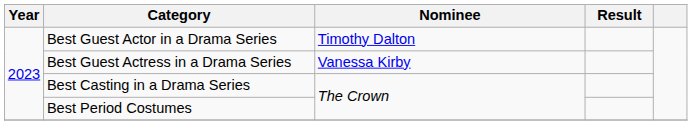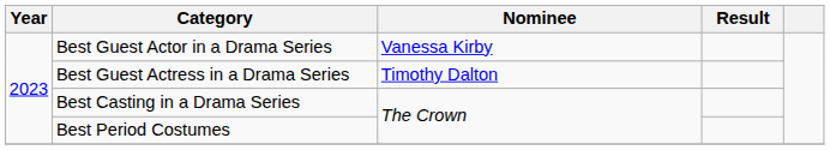 <table class="wikitable" style="width:85%;">
 <tr>
 <th width=5%>Year</th>
 <th style="width:40%;">Category</th>
 <th style="width:40%;">Nominee</th>
 <th style="width:10%;">Result</th>
 <th width=5%></th>
 </tr>
 <tr>
 <td vstyle="text-align: center;" rowspan="4"><a href='#'>2023</a></td>
 <td>Best Guest Actor in a Drama Series</td>
-<td><a href='#'>Timothy Dalton</a></td>
+<td><a href='#'>Vanessa Kirby</a></td>
 <td></td>
 <td rowspan="4" align="center"></td>
 </tr>
 <tr>
 <td>Best Guest Actress in a Drama Series</td>
-<td><a href='#'>Vanessa Kirby</a></td>
+<td><a href='#'>Timothy Dalton</a></td>
 <td></td>
 </tr>
 <tr>
 <td>Best Casting in a Drama Series</td>
 <td rowspan="2"><em>The Crown</em></td>
 <td></td>
 </tr>
 <tr>
 <td>Best Period Costumes</td>
 <td></td>
 </tr>
 <tr>
 </tr>
 </table>
